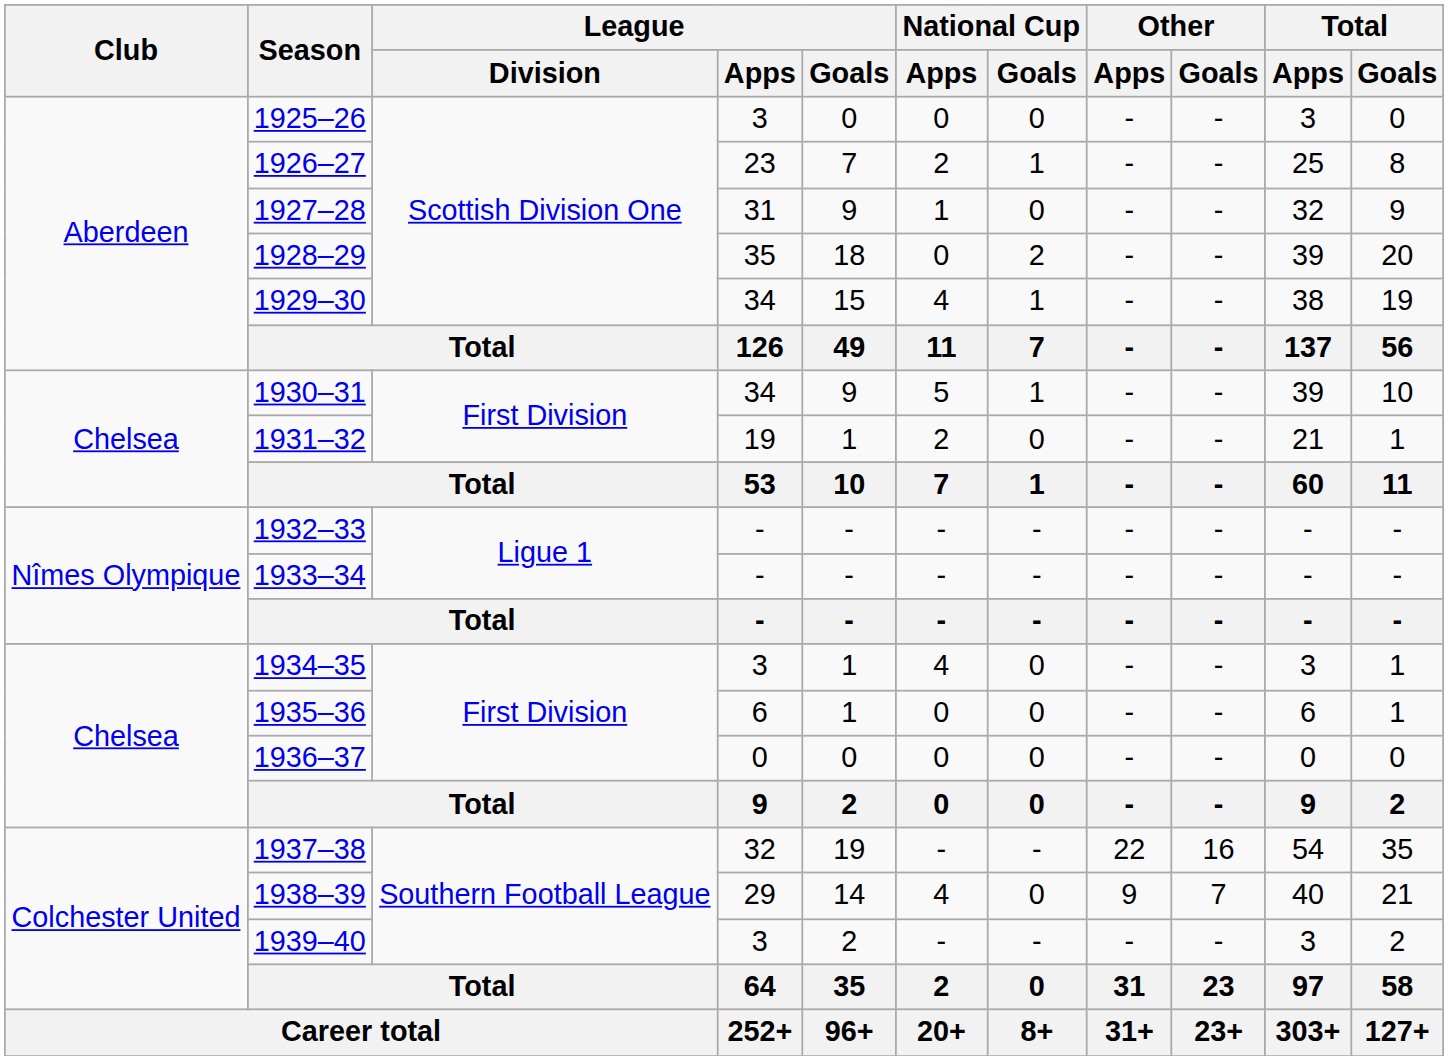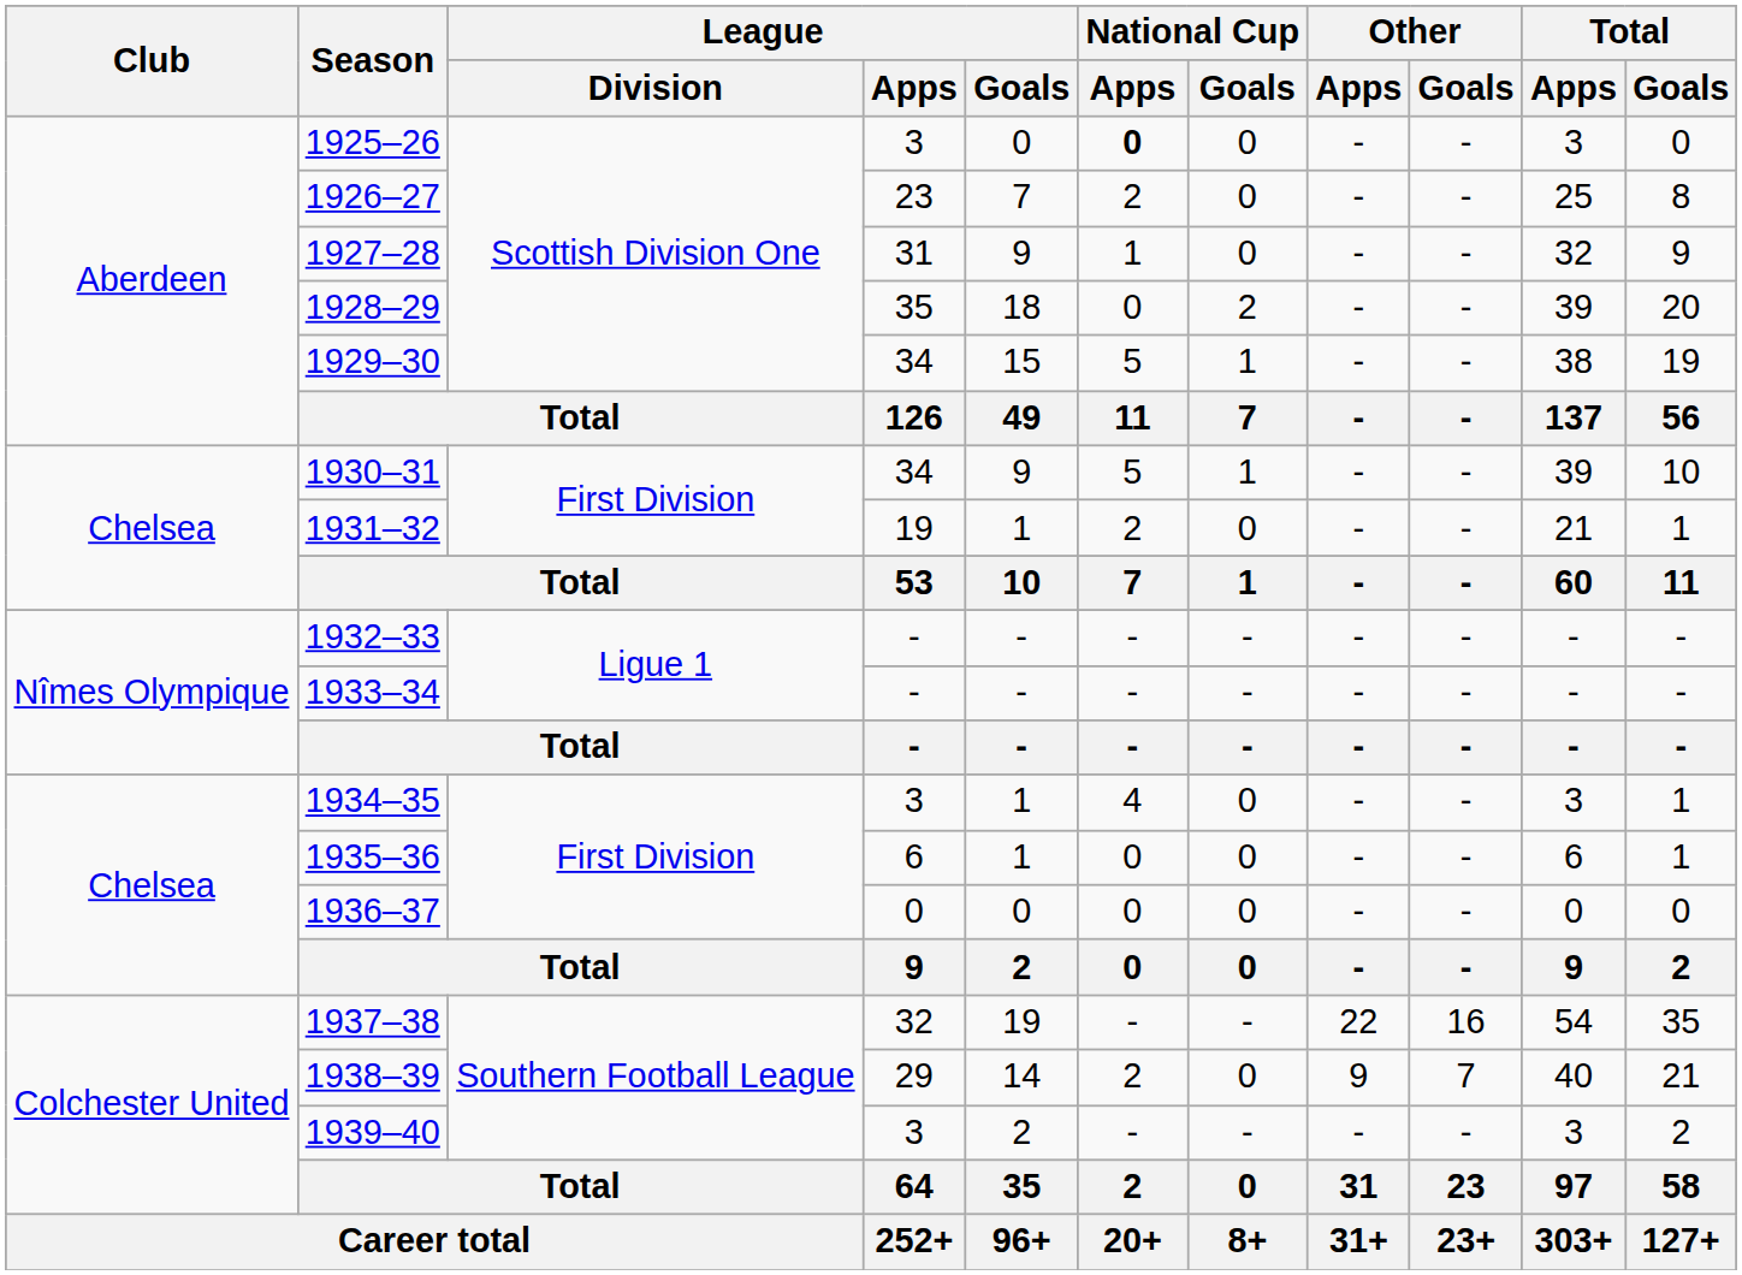 <table class="wikitable" style="text-align:center">
 <tr>
 <th rowspan="2">Club</th>
 <th rowspan="2">Season</th>
 <th colspan="3">League</th>
 <th colspan="2">National Cup</th>
 <th colspan="2">Other</th>
 <th colspan="2">Total</th>
 </tr>
 <tr>
 <th>Division</th>
 <th>Apps</th>
 <th>Goals</th>
 <th>Apps</th>
 <th>Goals</th>
 <th>Apps</th>
 <th>Goals</th>
 <th>Apps</th>
 <th>Goals</th>
 </tr>
 <tr>
 <td rowspan="6"><a href='#'>Aberdeen</a></td>
 <td><a href='#'>1925–26</a></td>
 <td rowspan="5"><a href='#'>Scottish Division One</a></td>
 <td>3</td>
 <td>0</td>
-<td>0</td>
+<td><strong>0</strong></td>
 <td>0</td>
 <td>-</td>
 <td>-</td>
 <td>3</td>
 <td>0</td>
 </tr>
 <tr>
 <td><a href='#'>1926–27</a></td>
 <td>23</td>
 <td>7</td>
 <td>2</td>
-<td>1</td>
+<td>0</td>
 <td>-</td>
 <td>-</td>
 <td>25</td>
 <td>8</td>
 </tr>
 <tr>
 <td><a href='#'>1927–28</a></td>
 <td>31</td>
 <td>9</td>
 <td>1</td>
 <td>0</td>
 <td>-</td>
 <td>-</td>
 <td>32</td>
 <td>9</td>
 </tr>
 <tr>
 <td><a href='#'>1928–29</a></td>
 <td>35</td>
 <td>18</td>
 <td>0</td>
 <td>2</td>
 <td>-</td>
 <td>-</td>
 <td>39</td>
 <td>20</td>
 </tr>
 <tr>
 <td><a href='#'>1929–30</a></td>
 <td>34</td>
 <td>15</td>
-<td>4</td>
+<td>5</td>
 <td>1</td>
 <td>-</td>
 <td>-</td>
 <td>38</td>
 <td>19</td>
 </tr>
 <tr>
 <th colspan="2">Total</th>
 <th>126</th>
 <th>49</th>
 <th>11</th>
 <th>7</th>
 <th>-</th>
 <th>-</th>
 <th>137</th>
 <th>56</th>
 </tr>
 <tr>
 <td rowspan="3"><a href='#'>Chelsea</a></td>
 <td><a href='#'>1930–31</a></td>
 <td rowspan="2"><a href='#'>First Division</a></td>
 <td>34</td>
 <td>9</td>
 <td>5</td>
 <td>1</td>
 <td>-</td>
 <td>-</td>
 <td>39</td>
 <td>10</td>
 </tr>
 <tr>
 <td><a href='#'>1931–32</a></td>
 <td>19</td>
 <td>1</td>
 <td>2</td>
 <td>0</td>
 <td>-</td>
 <td>-</td>
 <td>21</td>
 <td>1</td>
 </tr>
 <tr>
 <th colspan="2">Total</th>
 <th>53</th>
 <th>10</th>
 <th>7</th>
 <th>1</th>
 <th>-</th>
 <th>-</th>
 <th>60</th>
 <th>11</th>
 </tr>
 <tr>
 <td rowspan="3"><a href='#'>Nîmes Olympique</a></td>
 <td><a href='#'>1932–33</a></td>
 <td rowspan="2"><a href='#'>Ligue 1</a></td>
 <td>-</td>
 <td>-</td>
 <td>-</td>
 <td>-</td>
 <td>-</td>
 <td>-</td>
 <td>-</td>
 <td>-</td>
 </tr>
 <tr>
 <td><a href='#'>1933–34</a></td>
 <td>-</td>
 <td>-</td>
 <td>-</td>
 <td>-</td>
 <td>-</td>
 <td>-</td>
 <td>-</td>
 <td>-</td>
 </tr>
 <tr>
 <th colspan="2">Total</th>
 <th>-</th>
 <th>-</th>
 <th>-</th>
 <th>-</th>
 <th>-</th>
 <th>-</th>
 <th>-</th>
 <th>-</th>
 </tr>
 <tr>
 <td rowspan="4"><a href='#'>Chelsea</a></td>
 <td><a href='#'>1934–35</a></td>
 <td rowspan="3"><a href='#'>First Division</a></td>
 <td>3</td>
 <td>1</td>
 <td>4</td>
 <td>0</td>
 <td>-</td>
 <td>-</td>
 <td>3</td>
 <td>1</td>
 </tr>
 <tr>
 <td><a href='#'>1935–36</a></td>
 <td>6</td>
 <td>1</td>
 <td>0</td>
 <td>0</td>
 <td>-</td>
 <td>-</td>
 <td>6</td>
 <td>1</td>
 </tr>
 <tr>
 <td><a href='#'>1936–37</a></td>
 <td>0</td>
 <td>0</td>
 <td>0</td>
 <td>0</td>
 <td>-</td>
 <td>-</td>
 <td>0</td>
 <td>0</td>
 </tr>
 <tr>
 <th colspan="2">Total</th>
 <th>9</th>
 <th>2</th>
 <th>0</th>
 <th>0</th>
 <th>-</th>
 <th>-</th>
 <th>9</th>
 <th>2</th>
 </tr>
 <tr>
 <td rowspan="4"><a href='#'>Colchester United</a></td>
 <td><a href='#'>1937–38</a></td>
 <td rowspan="3"><a href='#'>Southern Football League</a></td>
 <td>32</td>
 <td>19</td>
 <td>-</td>
 <td>-</td>
 <td>22</td>
 <td>16</td>
 <td>54</td>
 <td>35</td>
 </tr>
 <tr>
 <td><a href='#'>1938–39</a></td>
 <td>29</td>
 <td>14</td>
-<td>4</td>
+<td>2</td>
 <td>0</td>
 <td>9</td>
 <td>7</td>
 <td>40</td>
 <td>21</td>
 </tr>
 <tr>
 <td><a href='#'>1939–40</a></td>
 <td>3</td>
 <td>2</td>
 <td>-</td>
 <td>-</td>
 <td>-</td>
 <td>-</td>
 <td>3</td>
 <td>2</td>
 </tr>
 <tr>
 <th colspan="2">Total</th>
 <th>64</th>
 <th>35</th>
 <th>2</th>
 <th>0</th>
 <th>31</th>
 <th>23</th>
 <th>97</th>
 <th>58</th>
 </tr>
 <tr>
 <th colspan="3">Career total</th>
 <th>252+</th>
 <th>96+</th>
 <th>20+</th>
 <th>8+</th>
 <th>31+</th>
 <th>23+</th>
 <th>303+</th>
 <th>127+</th>
 </tr>
 </table>
